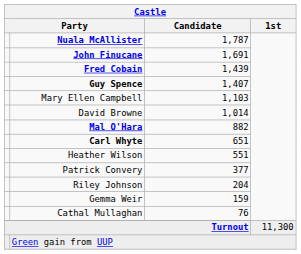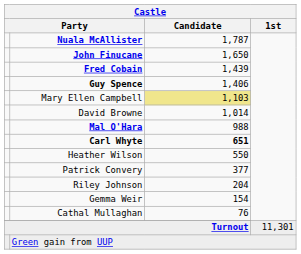 <table class="wikitable">
 <tr>
 <th colspan="4" align="center"><a href='#'>Castle</a></th>
 </tr>
 <tr>
 <th colspan="2" align="center" width=200>Party</th>
 <th width=150>Candidate</th>
 <th width=60>1st </th>
 </tr>
 <tr>
 <td></td>
 <td align="right"><strong><a href='#'>Nuala McAllister</a></strong></td>
 <td align="right">1,787</td>
 </tr>
 <tr>
 <td></td>
 <td align="right"><strong><a href='#'>John Finucane</a></strong></td>
-<td align="right">1,691</td>
+<td align="right">1,650</td>
 </tr>
 <tr>
 <td></td>
 <td align="right"><strong><a href='#'>Fred Cobain</a></strong></td>
 <td align="right">1,439</td>
 </tr>
 <tr>
 <td></td>
 <td align="right"><strong>Guy Spence</strong></td>
-<td align="right">1,407</td>
+<td align="right">1,406</td>
 </tr>
 <tr>
 <td></td>
 <td align="right">Mary Ellen Campbell</td>
-<td align="right">1,103</td>
+<td align="right" style="background: khaki;">1,103</td>
 </tr>
 <tr>
 <td></td>
 <td align="right">David Browne</td>
 <td align="right">1,014</td>
 </tr>
 <tr>
 <td></td>
 <td align="right"><strong><a href='#'>Mal O'Hara</a></strong></td>
-<td align="right">882</td>
+<td align="right">988</td>
 </tr>
 <tr>
 <td></td>
 <td align="right"><strong>Carl Whyte</strong></td>
-<td align="right">651</td>
+<td align="right"><strong>651</strong></td>
 </tr>
 <tr>
 <td></td>
 <td align="right">Heather Wilson</td>
-<td align="right">551</td>
+<td align="right">550</td>
 </tr>
 <tr>
 <td></td>
 <td align="right">Patrick Convery</td>
 <td align="right">377</td>
 </tr>
 <tr>
 <td></td>
 <td align="right">Riley Johnson</td>
 <td align="right">204</td>
 </tr>
 <tr>
 <td></td>
 <td align="right">Gemma Weir</td>
-<td align="right">159</td>
+<td align="right">154</td>
 </tr>
 <tr>
 <td></td>
 <td align="right">Cathal Mullaghan</td>
 <td align="right">76</td>
 </tr>
 <tr>
 </tr>
 <tr bgcolor="EEEEEE">
 <td colspan=3 align="right"><strong><a href='#'>Turnout</a></strong></td>
-<td align="right">11,300</td>
+<td align="right">11,301</td>
 </tr>
 <tr bgcolor="EEEEEE">
 <td bgcolor=></td>
 <td colspan=4 bgcolor="EEEEEE"><a href='#'>Green</a> gain from <a href='#'>UUP</a></td>
 </tr>
 </table>
